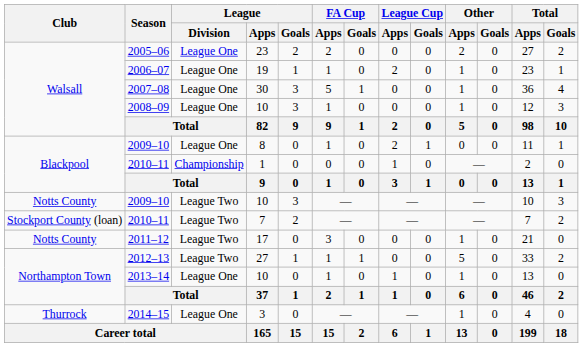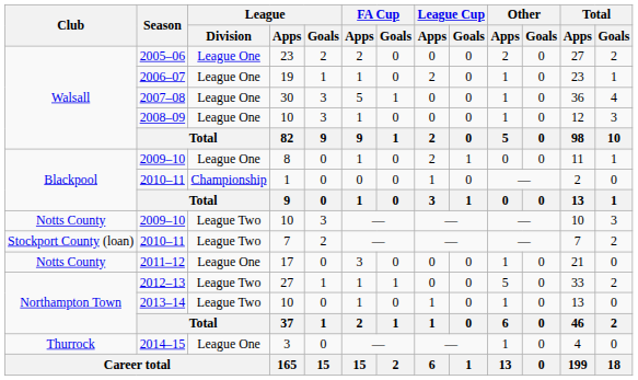 <table class="wikitable" style="text-align:center">
 <tr>
 <th rowspan="2">Club</th>
 <th rowspan="2">Season</th>
 <th colspan="3">League</th>
 <th colspan="2"><a href='#'>FA Cup</a></th>
 <th colspan="2"><a href='#'>League Cup</a></th>
 <th colspan="2">Other</th>
 <th colspan="2">Total</th>
 </tr>
 <tr>
 <th>Division</th>
 <th>Apps</th>
 <th>Goals</th>
 <th>Apps</th>
 <th>Goals</th>
 <th>Apps</th>
 <th>Goals</th>
 <th>Apps</th>
 <th>Goals</th>
 <th>Apps</th>
 <th>Goals</th>
 </tr>
 <tr>
 <td rowspan="5"><a href='#'>Walsall</a></td>
 <td><a href='#'>2005–06</a></td>
 <td><a href='#'>League One</a></td>
 <td>23</td>
 <td>2</td>
 <td>2</td>
 <td>0</td>
 <td>0</td>
 <td>0</td>
 <td>2</td>
 <td>0</td>
 <td>27</td>
 <td>2</td>
 </tr>
 <tr>
 <td><a href='#'>2006–07</a></td>
 <td>League One</td>
 <td>19</td>
 <td>1</td>
 <td>1</td>
 <td>0</td>
 <td>2</td>
 <td>0</td>
 <td>1</td>
 <td>0</td>
 <td>23</td>
 <td>1</td>
 </tr>
 <tr>
 <td><a href='#'>2007–08</a></td>
 <td>League One</td>
 <td>30</td>
 <td>3</td>
 <td>5</td>
 <td>1</td>
 <td>0</td>
 <td>0</td>
 <td>1</td>
 <td>0</td>
 <td>36</td>
 <td>4</td>
 </tr>
 <tr>
 <td><a href='#'>2008–09</a></td>
 <td>League One</td>
 <td>10</td>
 <td>3</td>
 <td>1</td>
 <td>0</td>
 <td>0</td>
 <td>0</td>
 <td>1</td>
 <td>0</td>
 <td>12</td>
 <td>3</td>
 </tr>
 <tr>
 <th colspan="2">Total</th>
 <th>82</th>
 <th>9</th>
 <th>9</th>
 <th>1</th>
 <th>2</th>
 <th>0</th>
 <th>5</th>
 <th>0</th>
 <th>98</th>
 <th>10</th>
 </tr>
 <tr>
 <td rowspan="3"><a href='#'>Blackpool</a></td>
 <td><a href='#'>2009–10</a></td>
 <td>League One</td>
 <td>8</td>
 <td>0</td>
 <td>1</td>
 <td>0</td>
 <td>2</td>
 <td>1</td>
 <td>0</td>
 <td>0</td>
 <td>11</td>
 <td>1</td>
 </tr>
 <tr>
 <td><a href='#'>2010–11</a></td>
 <td><a href='#'>Championship</a></td>
 <td>1</td>
 <td>0</td>
 <td>0</td>
 <td>0</td>
 <td>1</td>
 <td>0</td>
 <td colspan="2">—</td>
 <td>2</td>
 <td>0</td>
 </tr>
 <tr>
 <th colspan="2">Total</th>
 <th>9</th>
 <th>0</th>
 <th>1</th>
 <th>0</th>
 <th>3</th>
 <th>1</th>
 <th>0</th>
 <th>0</th>
 <th>13</th>
 <th>1</th>
 </tr>
 <tr>
 <td><a href='#'>Notts County</a></td>
 <td><a href='#'>2009–10</a></td>
 <td>League Two</td>
 <td>10</td>
 <td>3</td>
 <td colspan="2">—</td>
 <td colspan="2">—</td>
 <td colspan="2">—</td>
 <td>10</td>
 <td>3</td>
 </tr>
 <tr>
 <td><a href='#'>Stockport County</a> (loan)</td>
 <td><a href='#'>2010–11</a></td>
 <td>League Two</td>
 <td>7</td>
 <td>2</td>
 <td colspan="2">—</td>
 <td colspan="2">—</td>
 <td colspan="2">—</td>
 <td>7</td>
 <td>2</td>
 </tr>
 <tr>
 <td><a href='#'>Notts County</a></td>
 <td><a href='#'>2011–12</a></td>
-<td>League Two</td>
+<td>League One</td>
 <td>17</td>
 <td>0</td>
 <td>3</td>
 <td>0</td>
 <td>0</td>
 <td>0</td>
 <td>1</td>
 <td>0</td>
 <td>21</td>
 <td>0</td>
 </tr>
 <tr>
 <td rowspan="3"><a href='#'>Northampton Town</a></td>
 <td><a href='#'>2012–13</a></td>
 <td>League Two</td>
 <td>27</td>
 <td>1</td>
 <td>1</td>
 <td>1</td>
 <td>0</td>
 <td>0</td>
 <td>5</td>
 <td>0</td>
 <td>33</td>
 <td>2</td>
 </tr>
 <tr>
 <td><a href='#'>2013–14</a></td>
-<td>League One</td>
+<td>League Two</td>
 <td>10</td>
 <td>0</td>
 <td>1</td>
 <td>0</td>
 <td>1</td>
 <td>0</td>
 <td>1</td>
 <td>0</td>
 <td>13</td>
 <td>0</td>
 </tr>
 <tr>
 <th colspan="2">Total</th>
 <th>37</th>
 <th>1</th>
 <th>2</th>
 <th>1</th>
 <th>1</th>
 <th>0</th>
 <th>6</th>
 <th>0</th>
 <th>46</th>
 <th>2</th>
 </tr>
 <tr>
 <td><a href='#'>Thurrock</a></td>
 <td><a href='#'>2014–15</a></td>
 <td>League One</td>
 <td>3</td>
 <td>0</td>
 <td colspan="2">—</td>
 <td colspan="2">—</td>
 <td>1</td>
 <td>0</td>
 <td>4</td>
 <td>0</td>
 </tr>
 <tr>
 <th colspan=3>Career total</th>
 <th>165</th>
 <th>15</th>
 <th>15</th>
 <th>2</th>
 <th>6</th>
 <th>1</th>
 <th>13</th>
 <th>0</th>
 <th>199</th>
 <th>18</th>
 </tr>
 </table>
